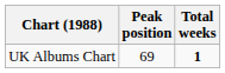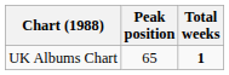 <table class="wikitable sortable">
 <tr>
 <th>Chart (1988)</th>
 <th>Peak<br>position</th>
 <th>Total<br>weeks</th>
 </tr>
 <tr>
 <td align="left">UK Albums Chart</td>
-<td style="text-align:center;">69</td>
+<td style="text-align:center;">65</td>
 <td style="text-align:center;"><strong>1</strong></td>
 </tr>
 </table>
